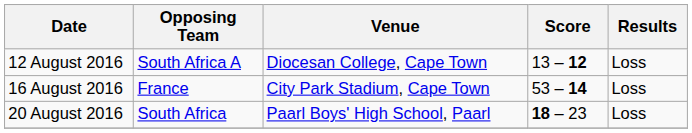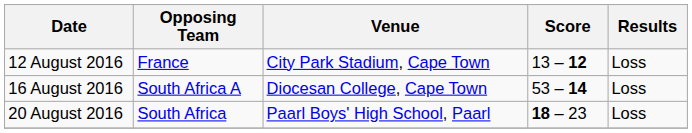 <table class="wikitable" style="text-left;">
 <tr>
 <th style="width:118px">Date</th>
 <th style="width:118px">Opposing Team</th>
 <th style="width:250px">Venue</th>
 <th style="width:70px">Score</th>
 <th style="width:70px">Results</th>
 </tr>
 <tr>
 <td>12 August 2016</td>
-<td> <a href='#'>South Africa A</a></td>
-<td><a href='#'>Diocesan College</a>, <a href='#'>Cape Town</a></td>
+<td> <a href='#'>France</a></td>
+<td><a href='#'>City Park Stadium</a>, <a href='#'>Cape Town</a></td>
 <td>13 –  <strong>12</strong> </td>
 <td>Loss</td>
 </tr>
 <tr>
 <td>16 August 2016</td>
-<td> <a href='#'>France</a></td>
-<td><a href='#'>City Park Stadium</a>, <a href='#'>Cape Town</a></td>
+<td> <a href='#'>South Africa A</a></td>
+<td><a href='#'>Diocesan College</a>, <a href='#'>Cape Town</a></td>
 <td>53 – <strong>14</strong> </td>
 <td>Loss</td>
 </tr>
 <tr>
 <td>20 August 2016</td>
 <td> <a href='#'>South Africa</a></td>
 <td><a href='#'>Paarl Boys' High School</a>, <a href='#'>Paarl</a></td>
 <td><strong>18</strong> – 23 </td>
 <td>Loss</td>
 </tr>
 <tr>
 </tr>
 </table>
